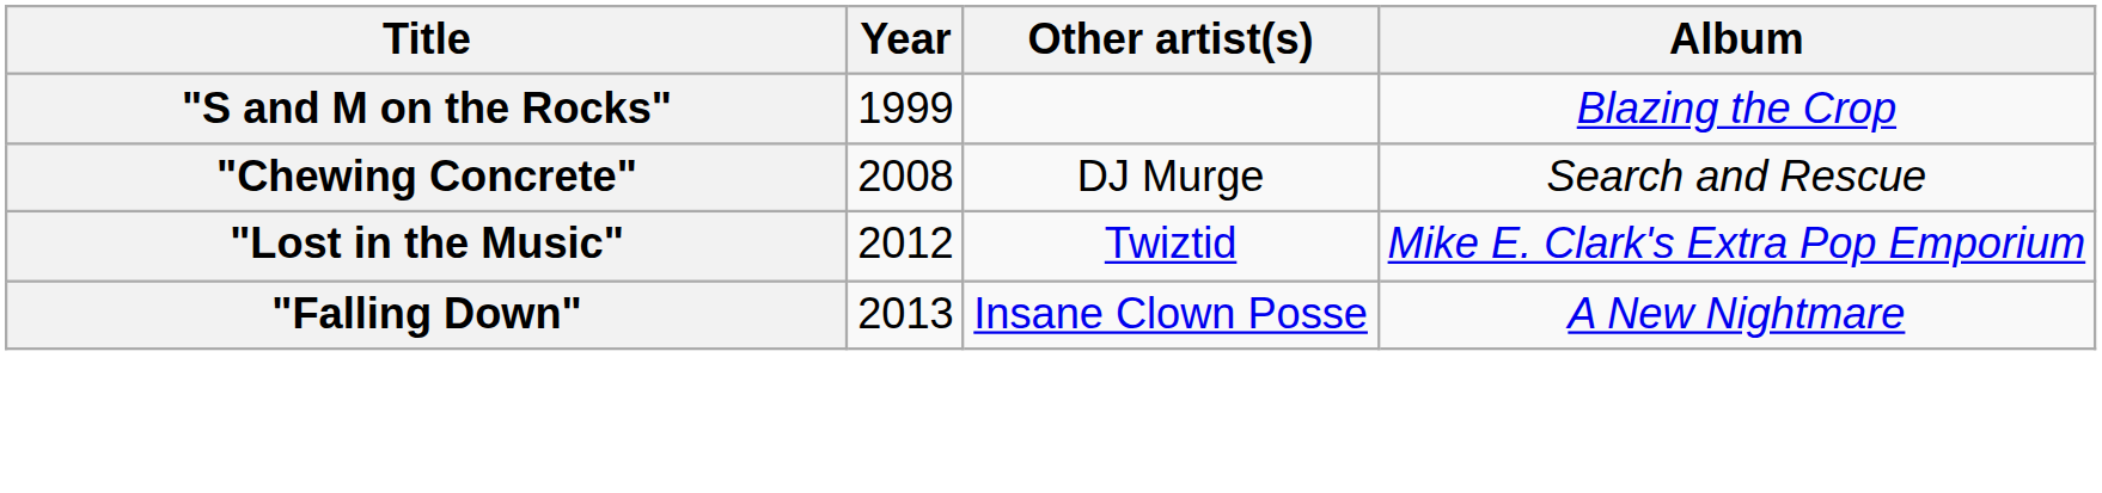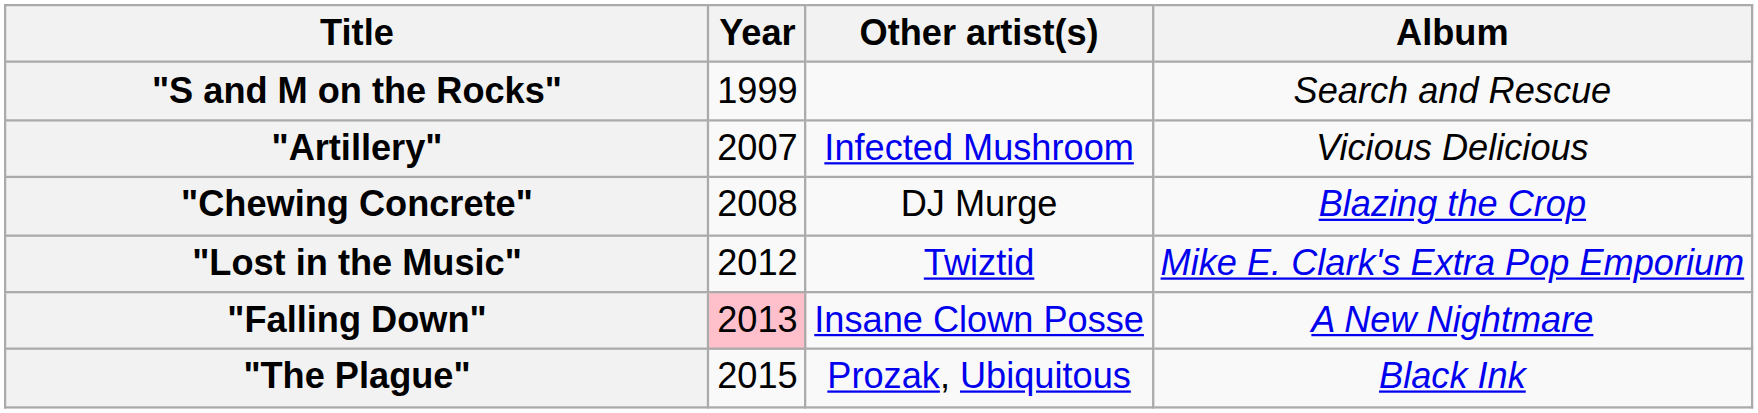 <table class="wikitable plainrowheaders" style="text-align:center;">
 <tr>
 <th scope="col" style="width:19em;">Title</th>
 <th scope="col">Year</th>
 <th scope="col">Other artist(s)</th>
 <th scope="col">Album</th>
 </tr>
 <tr>
 <th scope="row">"S and M on the Rocks"</th>
 <td>1999</td>
 <td></td>
-<td><em><a href='#'>Blazing the Crop</a></em></td>
+<td><em>Search and Rescue</em></td>
+</tr>
+<tr>
+<th scope="row">"Artillery"</th>
+<td>2007</td>
+<td><a href='#'>Infected Mushroom</a></td>
+<td><em>Vicious Delicious</em></td>
 </tr>
 <tr>
 <th scope="row">"Chewing Concrete"</th>
 <td>2008</td>
 <td>DJ Murge</td>
-<td><em>Search and Rescue</em></td>
+<td><em><a href='#'>Blazing the Crop</a></em></td>
 </tr>
 <tr>
 <th scope="row">"Lost in the Music"</th>
 <td>2012</td>
 <td><a href='#'>Twiztid</a></td>
 <td><em><a href='#'>Mike E. Clark's Extra Pop Emporium</a></em></td>
 </tr>
 <tr>
 <th scope="row">"Falling Down"</th>
-<td>2013</td>
+<td style="background: pink;">2013</td>
 <td><a href='#'>Insane Clown Posse</a></td>
 <td><em><a href='#'>A New Nightmare</a></em></td>
 </tr>
+<tr>
+<th scope="row">"The Plague"</th>
+<td>2015</td>
+<td><a href='#'>Prozak</a>, <a href='#'>Ubiquitous</a></td>
+<td><em><a href='#'>Black Ink</a></em></td>
+</tr>
 </table>
